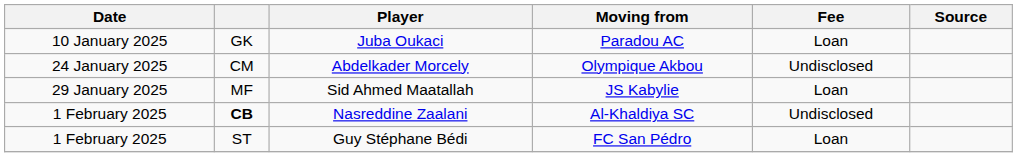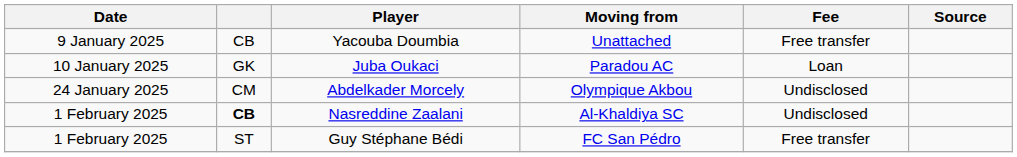 <table class="wikitable sortable" style="width:70%; text-align:center; font-size:85%; text-align:centre;">
 <tr>
 <th>Date</th>
 <th></th>
 <th>Player</th>
 <th>Moving from</th>
 <th>Fee</th>
 <th>Source</th>
+</tr>
+<tr>
+<td>9 January 2025</td>
+<td>CB</td>
+<td> Yacouba Doumbia</td>
+<td><a href='#'>Unattached</a></td>
+<td>Free transfer</td>
+<td></td>
 </tr>
 <tr>
 <td>10 January 2025</td>
 <td>GK</td>
 <td> <a href='#'>Juba Oukaci</a></td>
 <td><a href='#'>Paradou AC</a></td>
 <td>Loan</td>
 <td></td>
 </tr>
 <tr>
 <td>24 January 2025</td>
 <td>CM</td>
 <td> <a href='#'>Abdelkader Morcely</a></td>
 <td><a href='#'>Olympique Akbou</a></td>
 <td>Undisclosed</td>
 <td></td>
 </tr>
 <tr>
-<td>29 January 2025</td>
-<td>MF</td>
-<td> Sid Ahmed Maatallah</td>
-<td><a href='#'>JS Kabylie</a></td>
-<td>Loan</td>
-<td></td>
-</tr>
-<tr>
 <td>1 February 2025</td>
 <td><strong>CB</strong></td>
 <td> <a href='#'>Nasreddine Zaalani</a></td>
 <td> <a href='#'>Al-Khaldiya SC</a></td>
 <td>Undisclosed</td>
 <td></td>
 </tr>
 <tr>
 <td>1 February 2025</td>
 <td>ST</td>
 <td> Guy Stéphane Bédi</td>
 <td> <a href='#'>FC San Pédro</a></td>
-<td>Loan</td>
+<td>Free transfer</td>
 <td></td>
 </tr>
 <tr>
 </tr>
 </table>
